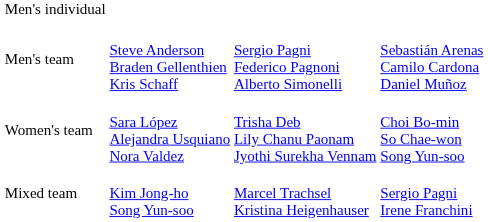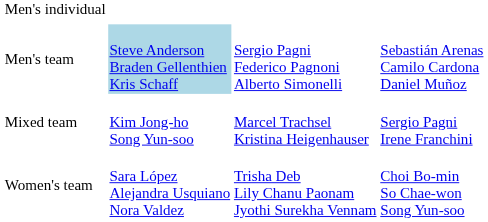 <table>
 <tr>
 <td>Men's individual <br> </td>
 <td></td>
 <td></td>
 <td></td>
 </tr>
 <tr>
 <td></td>
 <td></td>
 <td></td>
 <td></td>
 </tr>
 <tr>
 <td>Men's team <br> </td>
-<td> <br> <a href='#'>Steve Anderson</a> <br> <a href='#'>Braden Gellenthien</a> <br> <a href='#'>Kris Schaff</a></td>
+<td style="background: lightblue;"> <br> <a href='#'>Steve Anderson</a> <br> <a href='#'>Braden Gellenthien</a> <br> <a href='#'>Kris Schaff</a></td>
 <td> <br> <a href='#'>Sergio Pagni</a> <br> <a href='#'>Federico Pagnoni</a> <br> <a href='#'>Alberto Simonelli</a></td>
 <td> <br> <a href='#'>Sebastián Arenas</a> <br> <a href='#'>Camilo Cardona</a> <br> <a href='#'>Daniel Muñoz</a></td>
+</tr>
+<tr>
+<td>Mixed team <br> </td>
+<td> <br> <a href='#'>Kim Jong-ho</a> <br> <a href='#'>Song Yun-soo</a></td>
+<td> <br> <a href='#'>Marcel Trachsel</a> <br> <a href='#'>Kristina Heigenhauser</a></td>
+<td> <br> <a href='#'>Sergio Pagni</a> <br> <a href='#'>Irene Franchini</a></td>
 </tr>
 <tr>
 <td>Women's team <br> </td>
 <td> <br> <a href='#'>Sara López</a> <br> <a href='#'>Alejandra Usquiano</a> <br> <a href='#'>Nora Valdez</a></td>
 <td> <br> <a href='#'>Trisha Deb</a> <br> <a href='#'>Lily Chanu Paonam</a> <br> <a href='#'>Jyothi Surekha Vennam</a></td>
 <td> <br> <a href='#'>Choi Bo-min</a> <br> <a href='#'>So Chae-won</a> <br> <a href='#'>Song Yun-soo</a></td>
 </tr>
-<tr>
-<td>Mixed team <br> </td>
-<td> <br> <a href='#'>Kim Jong-ho</a> <br> <a href='#'>Song Yun-soo</a></td>
-<td> <br> <a href='#'>Marcel Trachsel</a> <br> <a href='#'>Kristina Heigenhauser</a></td>
-<td> <br> <a href='#'>Sergio Pagni</a> <br> <a href='#'>Irene Franchini</a></td>
-</tr>
 </table>
